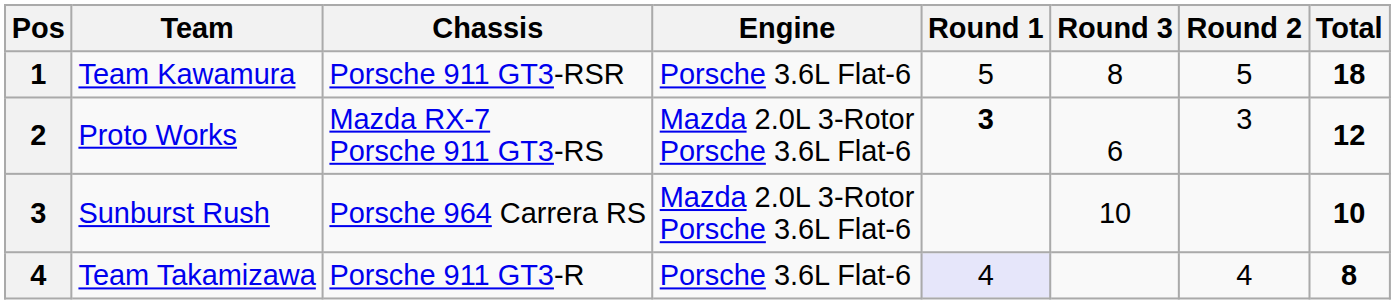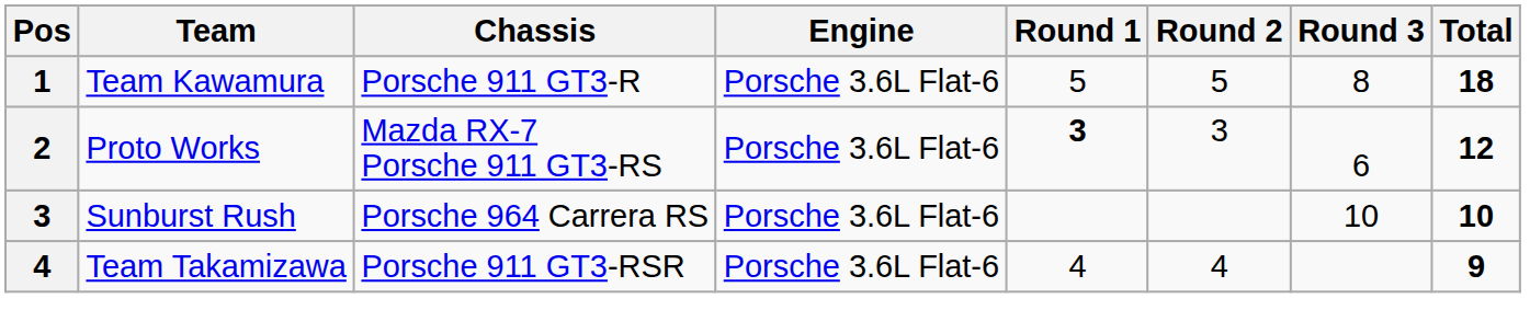 <table class="wikitable" style="font-size: 90%;">
 <tr>
 <th>Pos</th>
 <th>Team</th>
 <th>Chassis</th>
 <th>Engine</th>
 <th>Round 1</th>
+<th>Round 2</th>
 <th>Round 3</th>
-<th>Round 2</th>
 <th>Total</th>
 </tr>
 <tr>
 <th>1</th>
 <td> <a href='#'>Team Kawamura</a></td>
-<td><a href='#'>Porsche 911 GT3</a>-RSR</td>
+<td><a href='#'>Porsche 911 GT3</a>-R</td>
 <td><a href='#'>Porsche</a> 3.6L Flat-6</td>
 <td align="center">5</td>
+<td align="center">5</td>
 <td align="center">8</td>
-<td align="center">5</td>
 <td align="center"><strong>18</strong></td>
 </tr>
 <tr>
 <th>2</th>
 <td> <a href='#'>Proto Works</a></td>
 <td><a href='#'>Mazda RX-7</a><br><a href='#'>Porsche 911 GT3</a>-RS</td>
-<td><a href='#'>Mazda</a> 2.0L 3-Rotor<br><a href='#'>Porsche</a> 3.6L Flat-6</td>
+<td><a href='#'>Porsche</a> 3.6L Flat-6</td>
 <td align="center"><strong>3<br><br></strong></td>
+<td align="center">3<br><br></td>
 <td align="center"><br>6</td>
-<td align="center">3<br><br></td>
 <td align="center"><strong>12</strong></td>
 </tr>
 <tr>
 <th>3</th>
 <td> <a href='#'>Sunburst Rush</a></td>
 <td><a href='#'>Porsche 964</a> Carrera RS</td>
-<td><a href='#'>Mazda</a> 2.0L 3-Rotor<br><a href='#'>Porsche</a> 3.6L Flat-6</td>
+<td><a href='#'>Porsche</a> 3.6L Flat-6</td>
+<td></td>
 <td></td>
 <td align="center">10</td>
-<td></td>
 <td align="center"><strong>10</strong></td>
 </tr>
 <tr>
 <th>4</th>
 <td> <a href='#'>Team Takamizawa</a></td>
-<td><a href='#'>Porsche 911 GT3</a>-R</td>
+<td><a href='#'>Porsche 911 GT3</a>-RSR</td>
 <td><a href='#'>Porsche</a> 3.6L Flat-6</td>
-<td align="center" style="background: lavender;">4</td>
+<td align="center">4</td>
+<td align="center">4</td>
 <td></td>
-<td align="center">4</td>
-<td align="center"><strong>8</strong></td>
+<td align="center"><strong>9</strong></td>
 </tr>
 </table>
